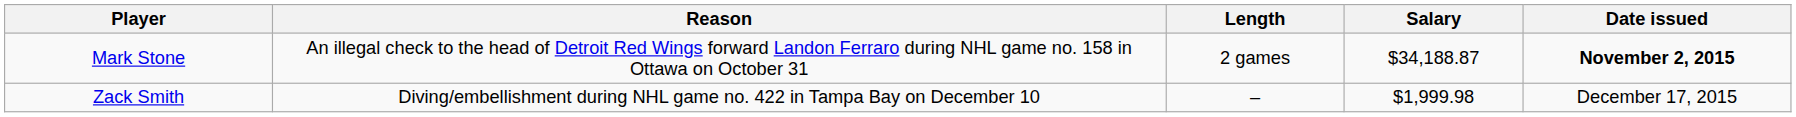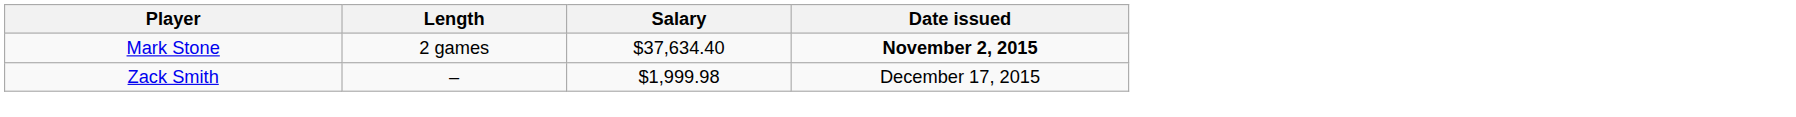 <table class="wikitable" style="text-align:center;">
 <tr>
 <th style="width:15%;">Player</th>
-<th style="width:50%;">Reason</th>
 <th style="width:10%;">Length</th>
 <th style="width:10%;">Salary</th>
 <th style="width:15%;">Date issued</th>
 </tr>
 <tr>
 <td><a href='#'>Mark Stone</a></td>
-<td>An illegal check to the head of <a href='#'>Detroit Red Wings</a> forward <a href='#'>Landon Ferraro</a> during NHL game no. 158 in Ottawa on October 31</td>
 <td>2 games</td>
-<td>$34,188.87</td>
+<td>$37,634.40</td>
 <td><strong>November 2, 2015</strong></td>
 </tr>
 <tr>
 <td><a href='#'>Zack Smith</a></td>
-<td>Diving/embellishment during NHL game no. 422 in Tampa Bay on December 10</td>
 <td>–</td>
 <td>$1,999.98</td>
 <td>December 17, 2015</td>
 </tr>
 </table>
